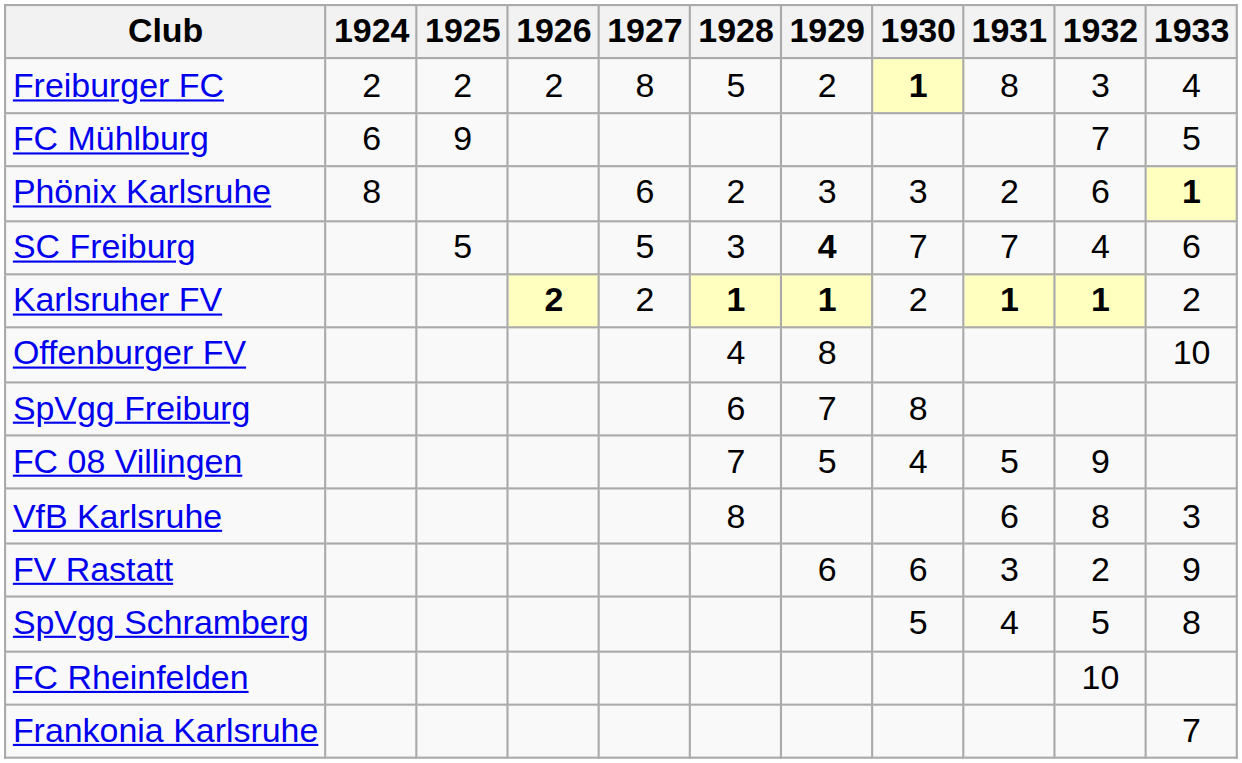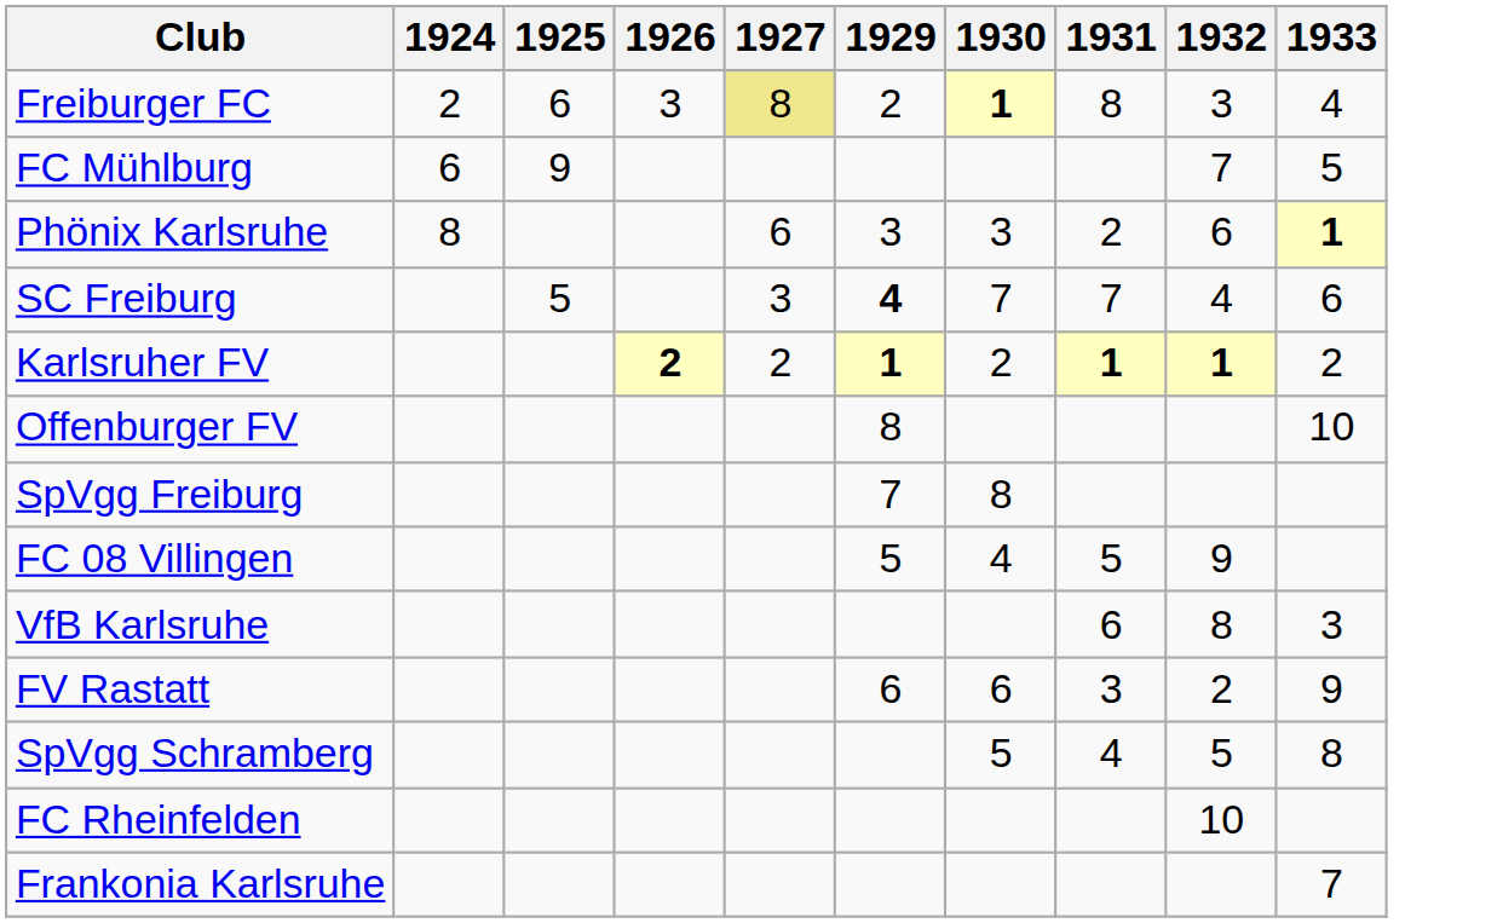 <table class="wikitable">
 <tr>
 <th>Club</th>
 <th>1924</th>
 <th>1925</th>
 <th>1926</th>
 <th>1927</th>
-<th>1928</th>
 <th>1929</th>
 <th>1930</th>
 <th>1931</th>
 <th>1932</th>
 <th>1933</th>
 </tr>
 <tr align="center">
 <td align="left"><a href='#'>Freiburger FC</a></td>
 <td>2</td>
-<td>2</td>
-<td>2</td>
-<td>8</td>
-<td>5</td>
+<td>6</td>
+<td>3</td>
+<td style="background: khaki;">8</td>
 <td>2</td>
 <td style="background:#ffffbf"><strong>1</strong></td>
 <td>8</td>
 <td>3</td>
 <td>4</td>
 </tr>
 <tr align="center">
 <td align="left"><a href='#'>FC Mühlburg</a></td>
 <td>6</td>
 <td>9</td>
 <td></td>
 <td></td>
 <td></td>
 <td></td>
 <td></td>
-<td></td>
 <td>7</td>
 <td>5</td>
 </tr>
 <tr align="center">
 <td align="left"><a href='#'>Phönix Karlsruhe</a></td>
 <td>8</td>
 <td></td>
 <td></td>
 <td>6</td>
-<td>2</td>
 <td>3</td>
 <td>3</td>
 <td>2</td>
 <td>6</td>
 <td style="background:#ffffbf"><strong>1</strong></td>
 </tr>
 <tr align="center">
 <td align="left"><a href='#'>SC Freiburg</a></td>
 <td></td>
 <td>5</td>
 <td></td>
-<td>5</td>
 <td>3</td>
 <td><strong>4</strong></td>
 <td>7</td>
 <td>7</td>
 <td>4</td>
 <td>6</td>
 </tr>
 <tr align="center">
 <td align="left"><a href='#'>Karlsruher FV</a></td>
 <td></td>
 <td></td>
 <td style="background:#ffffbf"><strong>2</strong></td>
 <td>2</td>
 <td style="background:#ffffbf"><strong>1</strong></td>
-<td style="background:#ffffbf"><strong>1</strong></td>
 <td>2</td>
 <td style="background:#ffffbf"><strong>1</strong></td>
 <td style="background:#ffffbf"><strong>1</strong></td>
 <td>2</td>
 </tr>
 <tr align="center">
 <td align="left"><a href='#'>Offenburger FV</a></td>
 <td></td>
 <td></td>
 <td></td>
 <td></td>
-<td>4</td>
 <td>8</td>
 <td></td>
 <td></td>
 <td></td>
 <td>10</td>
 </tr>
 <tr align="center">
 <td align="left"><a href='#'>SpVgg Freiburg</a></td>
 <td></td>
 <td></td>
 <td></td>
 <td></td>
-<td>6</td>
 <td>7</td>
 <td>8</td>
 <td></td>
 <td></td>
 <td></td>
 </tr>
 <tr align="center">
 <td align="left"><a href='#'>FC 08 Villingen</a></td>
 <td></td>
 <td></td>
 <td></td>
 <td></td>
-<td>7</td>
 <td>5</td>
 <td>4</td>
 <td>5</td>
 <td>9</td>
 <td></td>
 </tr>
 <tr align="center">
 <td align="left"><a href='#'>VfB Karlsruhe</a></td>
 <td></td>
 <td></td>
 <td></td>
 <td></td>
-<td>8</td>
 <td></td>
 <td></td>
 <td>6</td>
 <td>8</td>
 <td>3</td>
 </tr>
 <tr align="center">
 <td align="left"><a href='#'>FV Rastatt</a></td>
-<td></td>
 <td></td>
 <td></td>
 <td></td>
 <td></td>
 <td>6</td>
 <td>6</td>
 <td>3</td>
 <td>2</td>
 <td>9</td>
 </tr>
 <tr align="center">
 <td align="left"><a href='#'>SpVgg Schramberg</a></td>
 <td></td>
 <td></td>
 <td></td>
 <td></td>
 <td></td>
-<td></td>
 <td>5</td>
 <td>4</td>
 <td>5</td>
 <td>8</td>
 </tr>
 <tr align="center">
 <td align="left"><a href='#'>FC Rheinfelden</a></td>
-<td></td>
 <td></td>
 <td></td>
 <td></td>
 <td></td>
 <td></td>
 <td></td>
 <td></td>
 <td>10</td>
 <td></td>
 </tr>
 <tr align="center">
 <td align="left"><a href='#'>Frankonia Karlsruhe</a></td>
 <td></td>
 <td></td>
 <td></td>
 <td></td>
 <td></td>
 <td></td>
 <td></td>
 <td></td>
-<td></td>
 <td>7</td>
 </tr>
 </table>
